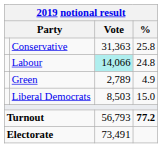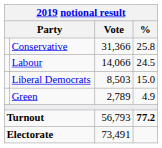 <table class="wikitable">
 <tr>
 <th colspan="4"><a href='#'>2019</a> <a href='#'>notional result</a></th>
 </tr>
 <tr>
 <th bgcolor="#DDDDFF" width="130px" colspan="2">Party</th>
 <th bgcolor="#DDDDFF" width="50px">Vote</th>
 <th bgcolor="#DDDDFF" width="30px">%</th>
 </tr>
 <tr>
 <td></td>
 <td><a href='#'>Conservative</a></td>
-<td align=right>31,363</td>
+<td align=right>31,366</td>
 <td align=right>25.8</td>
 </tr>
 <tr>
 <td></td>
 <td><a href='#'>Labour</a></td>
-<td align=right style="background: paleturquoise;">14,066</td>
-<td align=right>24.8</td>
+<td align=right>14,066</td>
+<td align=right>24.5</td>
+</tr>
+<tr>
+<td></td>
+<td><a href='#'>Liberal Democrats</a></td>
+<td align=right>8,503</td>
+<td align=right>15.0</td>
 </tr>
 <tr>
 <td></td>
 <td><a href='#'>Green</a></td>
 <td align=right>2,789</td>
 <td align=right>4.9</td>
-</tr>
-<tr>
-<td></td>
-<td><a href='#'>Liberal Democrats</a></td>
-<td align=right>8,503</td>
-<td align=right>15.0</td>
 </tr>
 <tr>
 <td colspan="4" bgcolor="#EAECF0"></td>
 </tr>
 <tr>
 <td colspan="2"><strong>Turnout</strong></td>
 <td align=right>56,793</td>
 <td align=right><strong>77.2</strong></td>
 </tr>
 <tr>
 <td colspan="2"><strong>Electorate</strong></td>
 <td align=right>73,491</td>
 </tr>
 </table>
